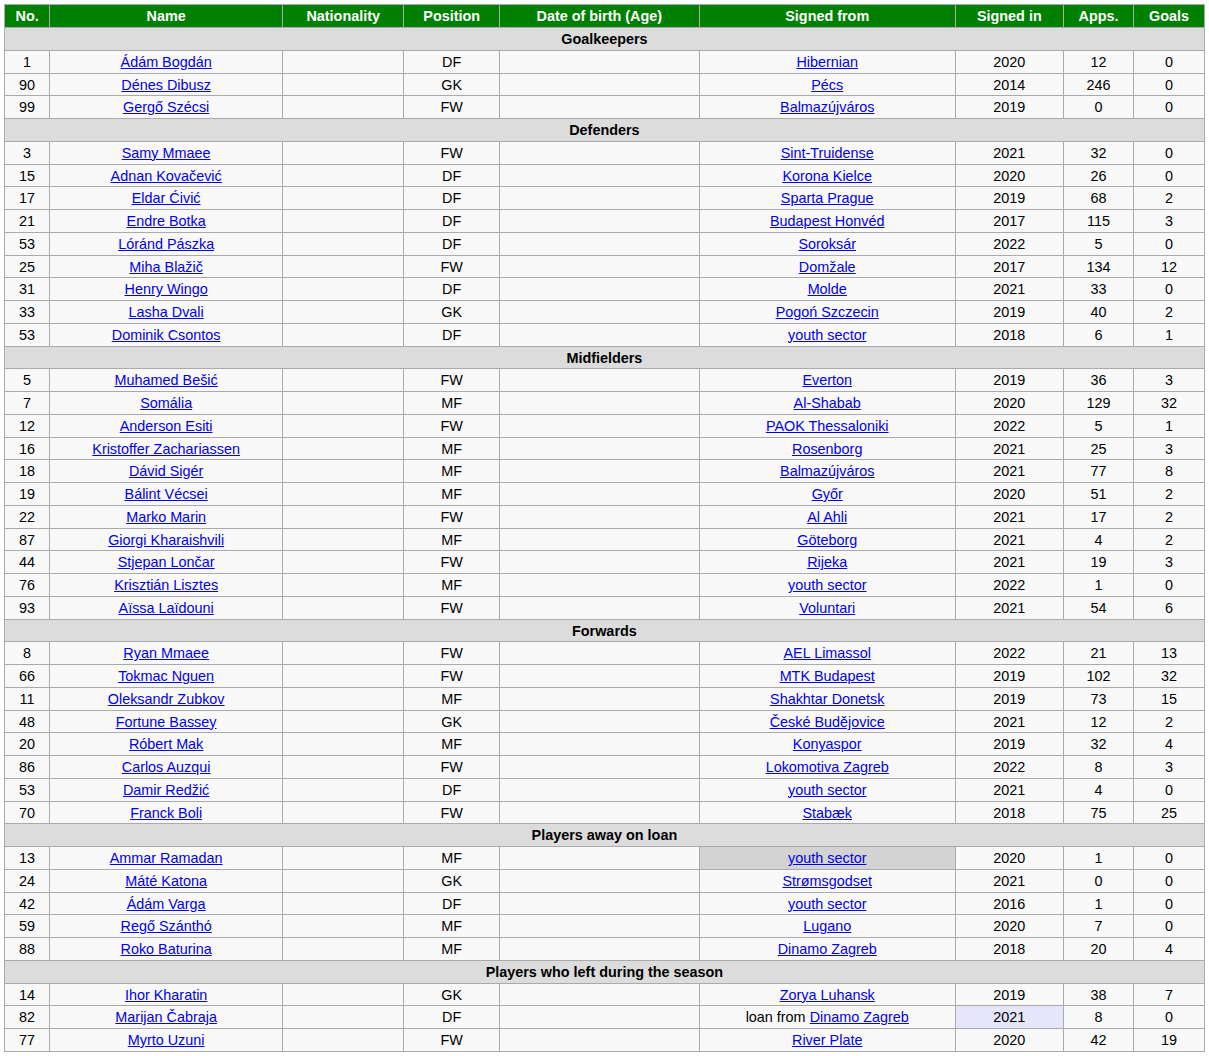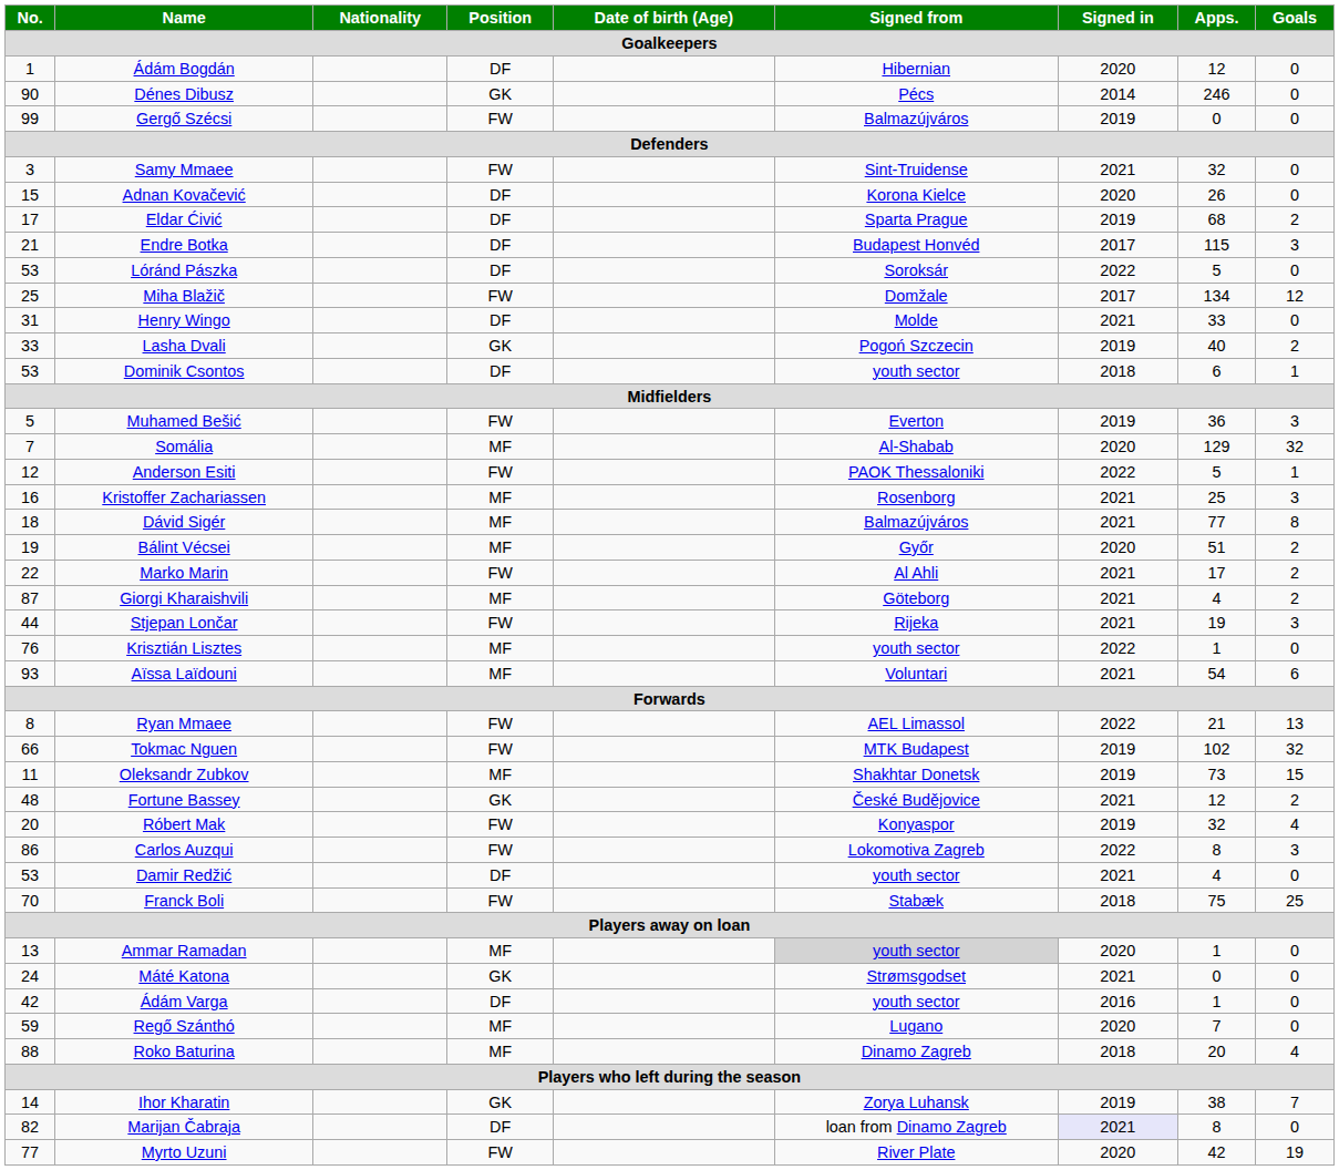 <table class="wikitable"  style="text-align:center; font-size:90%; width:95%;">
 <tr>
 <th style="background:green; color:white; text-align:center;">No.</th>
 <th style="background:green; color:white; text-align:center;">Name</th>
 <th style="background:green; color:white; text-align:center;">Nationality</th>
 <th style="background:green; color:white; text-align:center;">Position</th>
 <th style="background:green; color:white; text-align:center;">Date of birth (Age)</th>
 <th style="background:green; color:white; text-align:center;">Signed from</th>
 <th style="background:green; color:white; text-align:center;">Signed in</th>
 <th style="background:green; color:white; text-align:center;">Apps.</th>
 <th style="background:green; color:white; text-align:center;">Goals</th>
 </tr>
 <tr>
 <th colspan="11"  style="background:#dcdcdc; text-align:center;">Goalkeepers</th>
 </tr>
 <tr>
 <td>1</td>
 <td><a href='#'>Ádám Bogdán</a></td>
 <td></td>
 <td>DF</td>
 <td></td>
 <td><a href='#'>Hibernian</a></td>
 <td>2020</td>
 <td>12</td>
 <td>0</td>
 </tr>
 <tr>
 <td>90</td>
 <td><a href='#'>Dénes Dibusz</a></td>
 <td></td>
 <td>GK</td>
 <td></td>
 <td><a href='#'>Pécs</a></td>
 <td>2014</td>
 <td>246</td>
 <td>0</td>
 </tr>
 <tr>
 <td>99</td>
 <td><a href='#'>Gergő Szécsi</a></td>
 <td></td>
 <td>FW</td>
 <td></td>
 <td><a href='#'>Balmazújváros</a></td>
 <td>2019</td>
 <td>0</td>
 <td>0</td>
 </tr>
 <tr>
 <th colspan="11"  style="background:#dcdcdc; text-align:center;">Defenders</th>
 </tr>
 <tr>
 <td>3</td>
 <td><a href='#'>Samy Mmaee</a></td>
 <td></td>
 <td>FW</td>
 <td></td>
 <td><a href='#'>Sint-Truidense</a></td>
 <td>2021</td>
 <td>32</td>
 <td>0</td>
 </tr>
 <tr>
 <td>15</td>
 <td><a href='#'>Adnan Kovačević</a></td>
 <td></td>
 <td>DF</td>
 <td></td>
 <td><a href='#'>Korona Kielce</a></td>
 <td>2020</td>
 <td>26</td>
 <td>0</td>
 </tr>
 <tr>
 <td>17</td>
 <td><a href='#'>Eldar Ćivić</a></td>
 <td></td>
 <td>DF</td>
 <td></td>
 <td><a href='#'>Sparta Prague</a></td>
 <td>2019</td>
 <td>68</td>
 <td>2</td>
 </tr>
 <tr>
 <td>21</td>
 <td><a href='#'>Endre Botka</a></td>
 <td></td>
 <td>DF</td>
 <td></td>
 <td><a href='#'>Budapest Honvéd</a></td>
 <td>2017</td>
 <td>115</td>
 <td>3</td>
 </tr>
 <tr>
 <td>53</td>
 <td><a href='#'>Lóránd Pászka</a></td>
 <td></td>
 <td>DF</td>
 <td></td>
 <td><a href='#'>Soroksár</a></td>
 <td>2022</td>
 <td>5</td>
 <td>0</td>
 </tr>
 <tr>
 <td>25</td>
 <td><a href='#'>Miha Blažič</a></td>
 <td></td>
 <td>FW</td>
 <td></td>
 <td><a href='#'>Domžale</a></td>
 <td>2017</td>
 <td>134</td>
 <td>12</td>
 </tr>
 <tr>
 <td>31</td>
 <td><a href='#'>Henry Wingo</a></td>
 <td></td>
 <td>DF</td>
 <td></td>
 <td><a href='#'>Molde</a></td>
 <td>2021</td>
 <td>33</td>
 <td>0</td>
 </tr>
 <tr>
 <td>33</td>
 <td><a href='#'>Lasha Dvali</a></td>
 <td></td>
 <td>GK</td>
 <td></td>
 <td><a href='#'>Pogoń Szczecin</a></td>
 <td>2019</td>
 <td>40</td>
 <td>2</td>
 </tr>
 <tr>
 <td>53</td>
 <td><a href='#'>Dominik Csontos</a></td>
 <td></td>
 <td>DF</td>
 <td></td>
 <td><a href='#'>youth sector</a></td>
 <td>2018</td>
 <td>6</td>
 <td>1</td>
 </tr>
 <tr>
 <th colspan="11"  style="background:#dcdcdc; text-align:center;">Midfielders</th>
 </tr>
 <tr>
 <td>5</td>
 <td><a href='#'>Muhamed Bešić</a></td>
 <td></td>
 <td>FW</td>
 <td></td>
 <td><a href='#'>Everton</a></td>
 <td>2019</td>
 <td>36</td>
 <td>3</td>
 </tr>
 <tr>
 <td>7</td>
 <td><a href='#'>Somália</a></td>
 <td></td>
 <td>MF</td>
 <td></td>
 <td><a href='#'>Al-Shabab</a></td>
 <td>2020</td>
 <td>129</td>
 <td>32</td>
 </tr>
 <tr>
 <td>12</td>
 <td><a href='#'>Anderson Esiti</a></td>
 <td></td>
 <td>FW</td>
 <td></td>
 <td><a href='#'>PAOK Thessaloniki</a></td>
 <td>2022</td>
 <td>5</td>
 <td>1</td>
 </tr>
 <tr>
 <td>16</td>
 <td><a href='#'>Kristoffer Zachariassen</a></td>
 <td></td>
 <td>MF</td>
 <td></td>
 <td><a href='#'>Rosenborg</a></td>
 <td>2021</td>
 <td>25</td>
 <td>3</td>
 </tr>
 <tr>
 <td>18</td>
 <td><a href='#'>Dávid Sigér</a></td>
 <td></td>
 <td>MF</td>
 <td></td>
 <td><a href='#'>Balmazújváros</a></td>
 <td>2021</td>
 <td>77</td>
 <td>8</td>
 </tr>
 <tr>
 <td>19</td>
 <td><a href='#'>Bálint Vécsei</a></td>
 <td></td>
 <td>MF</td>
 <td></td>
 <td><a href='#'>Győr</a></td>
 <td>2020</td>
 <td>51</td>
 <td>2</td>
 </tr>
 <tr>
 <td>22</td>
 <td><a href='#'>Marko Marin</a></td>
 <td></td>
 <td>FW</td>
 <td></td>
 <td><a href='#'>Al Ahli</a></td>
 <td>2021</td>
 <td>17</td>
 <td>2</td>
 </tr>
 <tr>
 <td>87</td>
 <td><a href='#'>Giorgi Kharaishvili</a></td>
 <td></td>
 <td>MF</td>
 <td></td>
 <td><a href='#'>Göteborg</a></td>
 <td>2021</td>
 <td>4</td>
 <td>2</td>
 </tr>
 <tr>
 <td>44</td>
 <td><a href='#'>Stjepan Lončar</a></td>
 <td></td>
 <td>FW</td>
 <td></td>
 <td><a href='#'>Rijeka</a></td>
 <td>2021</td>
 <td>19</td>
 <td>3</td>
 </tr>
 <tr>
 <td>76</td>
 <td><a href='#'>Krisztián Lisztes</a></td>
 <td></td>
 <td>MF</td>
 <td></td>
 <td><a href='#'>youth sector</a></td>
 <td>2022</td>
 <td>1</td>
 <td>0</td>
 </tr>
 <tr>
 <td>93</td>
 <td><a href='#'>Aïssa Laïdouni</a></td>
 <td></td>
-<td>FW</td>
+<td>MF</td>
 <td></td>
 <td><a href='#'>Voluntari</a></td>
 <td>2021</td>
 <td>54</td>
 <td>6</td>
 </tr>
 <tr>
 <th colspan="11"  style="background:#dcdcdc; text-align:center;">Forwards</th>
 </tr>
 <tr>
 <td>8</td>
 <td><a href='#'>Ryan Mmaee</a></td>
 <td></td>
 <td>FW</td>
 <td></td>
 <td><a href='#'>AEL Limassol</a></td>
 <td>2022</td>
 <td>21</td>
 <td>13</td>
 </tr>
 <tr>
 <td>66</td>
 <td><a href='#'>Tokmac Nguen</a></td>
 <td></td>
 <td>FW</td>
 <td></td>
 <td><a href='#'>MTK Budapest</a></td>
 <td>2019</td>
 <td>102</td>
 <td>32</td>
 </tr>
 <tr>
 <td>11</td>
 <td><a href='#'>Oleksandr Zubkov</a></td>
 <td></td>
 <td>MF</td>
 <td></td>
 <td><a href='#'>Shakhtar Donetsk</a></td>
 <td>2019</td>
 <td>73</td>
 <td>15</td>
 </tr>
 <tr>
 <td>48</td>
 <td><a href='#'>Fortune Bassey</a></td>
 <td></td>
 <td>GK</td>
 <td></td>
 <td><a href='#'>České Budějovice</a></td>
 <td>2021</td>
 <td>12</td>
 <td>2</td>
 </tr>
 <tr>
 <td>20</td>
 <td><a href='#'>Róbert Mak</a></td>
 <td></td>
-<td>MF</td>
+<td>FW</td>
 <td></td>
 <td><a href='#'>Konyaspor</a></td>
 <td>2019</td>
 <td>32</td>
 <td>4</td>
 </tr>
 <tr>
 <td>86</td>
 <td><a href='#'>Carlos Auzqui</a></td>
 <td></td>
 <td>FW</td>
 <td></td>
 <td><a href='#'>Lokomotiva Zagreb</a></td>
 <td>2022</td>
 <td>8</td>
 <td>3</td>
 </tr>
 <tr>
 <td>53</td>
 <td><a href='#'>Damir Redžić</a></td>
 <td></td>
 <td>DF</td>
 <td></td>
 <td><a href='#'>youth sector</a></td>
 <td>2021</td>
 <td>4</td>
 <td>0</td>
 </tr>
 <tr>
 <td>70</td>
 <td><a href='#'>Franck Boli</a></td>
 <td></td>
 <td>FW</td>
 <td></td>
 <td><a href='#'>Stabæk</a></td>
 <td>2018</td>
 <td>75</td>
 <td>25</td>
 </tr>
 <tr>
 <th colspan="11"  style="background:#dcdcdc; text-align:center;">Players away on loan</th>
 </tr>
 <tr>
 <td>13</td>
 <td><a href='#'>Ammar Ramadan</a></td>
 <td></td>
 <td>MF</td>
 <td></td>
 <td style="background: lightgrey;"><a href='#'>youth sector</a></td>
 <td>2020</td>
 <td>1</td>
 <td>0</td>
 </tr>
 <tr>
 <td>24</td>
 <td><a href='#'>Máté Katona</a></td>
 <td></td>
 <td>GK</td>
 <td></td>
 <td><a href='#'>Strømsgodset</a></td>
 <td>2021</td>
 <td>0</td>
 <td>0</td>
 </tr>
 <tr>
 <td>42</td>
 <td><a href='#'>Ádám Varga</a></td>
 <td></td>
 <td>DF</td>
 <td></td>
 <td><a href='#'>youth sector</a></td>
 <td>2016</td>
 <td>1</td>
 <td>0</td>
 </tr>
 <tr>
 <td>59</td>
 <td><a href='#'>Regő Szánthó</a></td>
 <td></td>
 <td>MF</td>
 <td></td>
 <td><a href='#'>Lugano</a></td>
 <td>2020</td>
 <td>7</td>
 <td>0</td>
 </tr>
 <tr>
 <td>88</td>
 <td><a href='#'>Roko Baturina</a></td>
 <td></td>
 <td>MF</td>
 <td></td>
 <td><a href='#'>Dinamo Zagreb</a></td>
 <td>2018</td>
 <td>20</td>
 <td>4</td>
 </tr>
 <tr>
 <th colspan="11"  style="background:#dcdcdc; text-align:center;">Players who left during the season</th>
 </tr>
 <tr>
 <td>14</td>
 <td><a href='#'>Ihor Kharatin</a></td>
 <td></td>
 <td>GK</td>
 <td></td>
 <td><a href='#'>Zorya Luhansk</a></td>
 <td>2019</td>
 <td>38</td>
 <td>7</td>
 </tr>
 <tr>
 <td>82</td>
 <td><a href='#'>Marijan Čabraja</a></td>
 <td></td>
 <td>DF</td>
 <td></td>
 <td>loan from <a href='#'>Dinamo Zagreb</a></td>
 <td style="background: lavender;">2021</td>
 <td>8</td>
 <td>0</td>
 </tr>
 <tr>
 <td>77</td>
 <td><a href='#'>Myrto Uzuni</a></td>
 <td></td>
 <td>FW</td>
 <td></td>
 <td><a href='#'>River Plate</a></td>
 <td>2020</td>
 <td>42</td>
 <td>19</td>
 </tr>
 <tr>
 </tr>
 </table>
